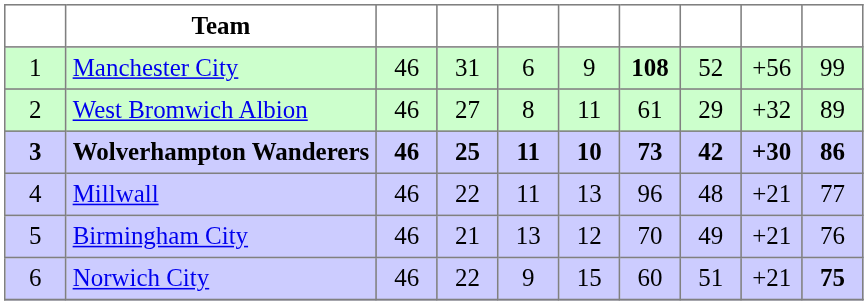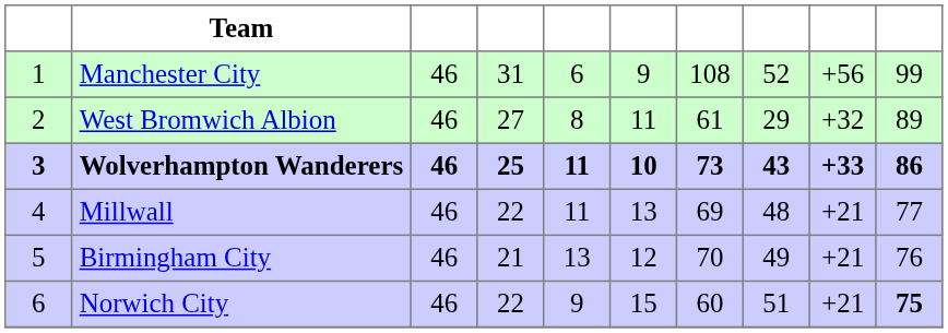 <table class="toccolours" border="1" cellpadding="4" cellspacing="0" style="text-align:center; border-collapse: collapse; margin:0;">
 <tr>
 <th width=30></th>
 <th>Team</th>
 <th width="30"></th>
 <th width="30"></th>
 <th width="30"></th>
 <th width="30"></th>
 <th width="30"></th>
 <th width="30"></th>
 <th width="30"></th>
 <th width="30"></th>
 </tr>
 <tr style="background:#cfc;">
 <td>1</td>
 <td align=left><a href='#'>Manchester City</a></td>
 <td>46</td>
 <td>31</td>
 <td>6</td>
 <td>9</td>
-<td><strong>108</strong></td>
+<td>108</td>
 <td>52</td>
 <td>+56</td>
 <td>99</td>
 </tr>
 <tr style="background:#cfc;">
 <td>2</td>
 <td align=left><a href='#'>West Bromwich Albion</a></td>
 <td>46</td>
 <td>27</td>
 <td>8</td>
 <td>11</td>
 <td>61</td>
 <td>29</td>
 <td>+32</td>
 <td>89</td>
 </tr>
 <tr style="background:#ccf;">
 <td><strong>3</strong></td>
 <td align=left><strong>Wolverhampton Wanderers</strong></td>
 <td><strong>46</strong></td>
 <td><strong>25</strong></td>
 <td><strong>11</strong></td>
 <td><strong>10</strong></td>
 <td><strong>73</strong></td>
-<td><strong>42</strong></td>
-<td><strong>+30</strong></td>
+<td><strong>43</strong></td>
+<td><strong>+33</strong></td>
 <td><strong>86</strong></td>
 </tr>
 <tr style="background:#ccf;">
 <td>4</td>
 <td align=left><a href='#'>Millwall</a></td>
 <td>46</td>
 <td>22</td>
 <td>11</td>
 <td>13</td>
-<td>96</td>
+<td>69</td>
 <td>48</td>
 <td>+21</td>
 <td>77</td>
 </tr>
 <tr style="background:#ccf;">
 <td>5</td>
 <td align=left><a href='#'>Birmingham City</a></td>
 <td>46</td>
 <td>21</td>
 <td>13</td>
 <td>12</td>
 <td>70</td>
 <td>49</td>
 <td>+21</td>
 <td>76</td>
 </tr>
 <tr style="background:#ccf;">
 <td>6</td>
 <td align=left><a href='#'>Norwich City</a></td>
 <td>46</td>
 <td>22</td>
 <td>9</td>
 <td>15</td>
 <td>60</td>
 <td>51</td>
 <td>+21</td>
 <td><strong>75</strong></td>
 </tr>
 <tr>
 </tr>
 </table>
